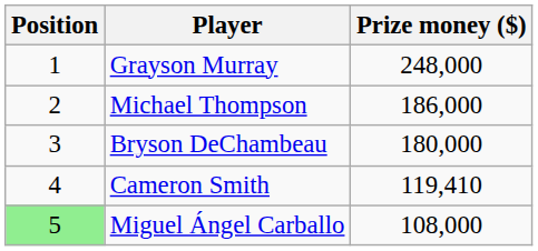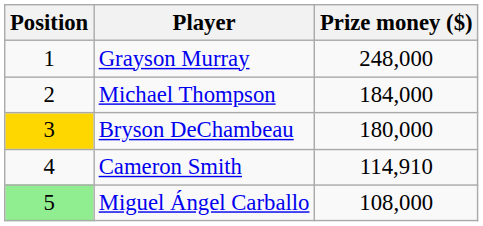 <table class="wikitable">
 <tr>
 <th>Position</th>
 <th>Player</th>
 <th>Prize money ($)</th>
 </tr>
 <tr>
 <td align=center>1</td>
 <td> <a href='#'>Grayson Murray</a></td>
 <td align=center>248,000</td>
 </tr>
 <tr>
 <td align=center>2</td>
 <td> <a href='#'>Michael Thompson</a></td>
-<td align=center>186,000</td>
+<td align=center>184,000</td>
 </tr>
 <tr>
-<td align=center>3</td>
+<td align=center style="background: gold;">3</td>
 <td> <a href='#'>Bryson DeChambeau</a></td>
 <td align=center>180,000</td>
 </tr>
 <tr>
 <td align=center>4</td>
 <td> <a href='#'>Cameron Smith</a></td>
-<td align=center>119,410</td>
+<td align=center>114,910</td>
 </tr>
 <tr>
 <td align=center style="background: lightgreen;">5</td>
 <td> <a href='#'>Miguel Ángel Carballo</a></td>
 <td align=center>108,000</td>
 </tr>
 </table>
